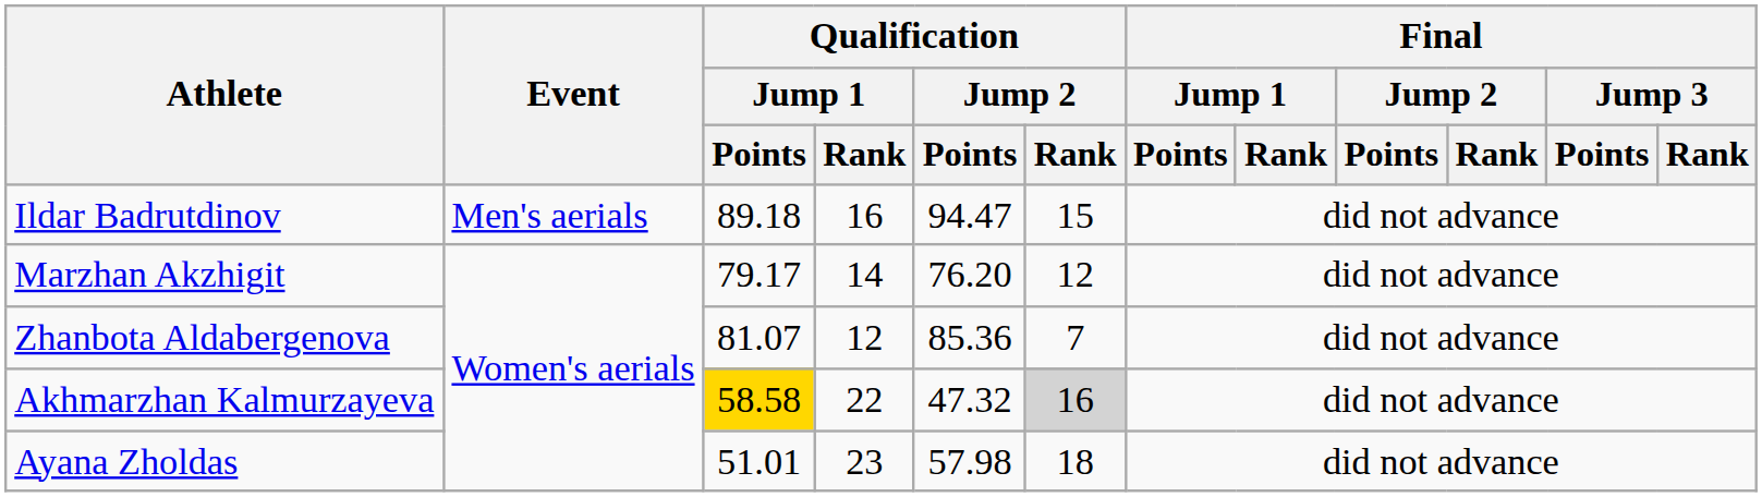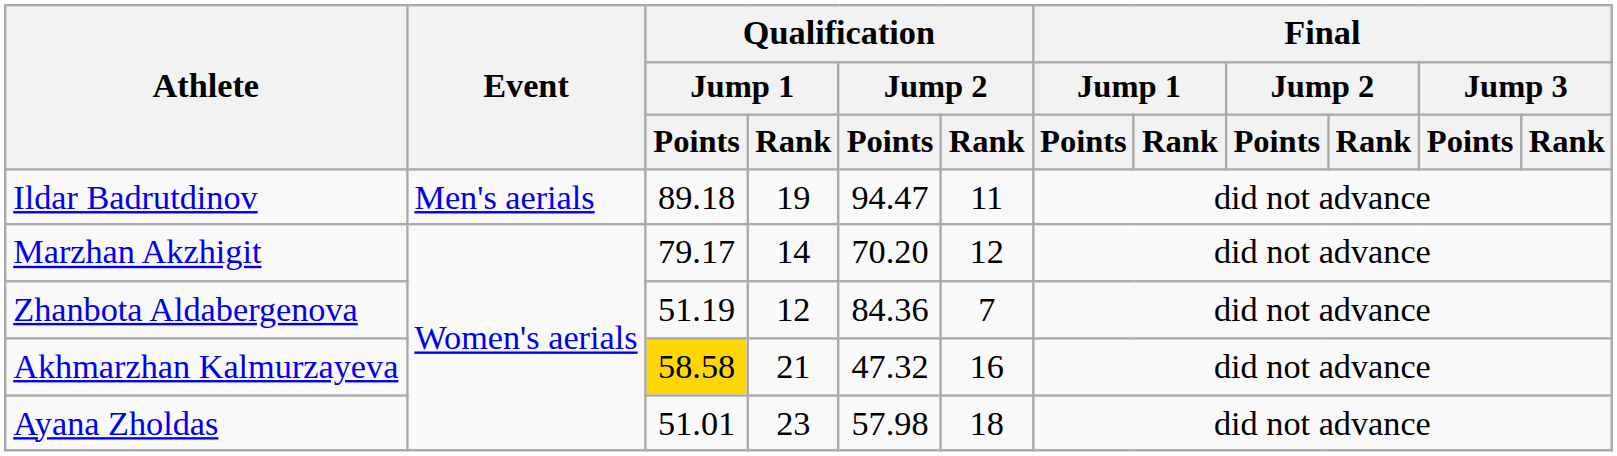 <table class="wikitable" style="font-size:90%">
 <tr>
 <th rowspan="3">Athlete</th>
 <th rowspan="3">Event</th>
 <th colspan="4">Qualification</th>
 <th colspan="6">Final</th>
 </tr>
 <tr style="font-size:95%">
 <th colspan=2>Jump 1</th>
 <th colspan=2>Jump 2</th>
 <th colspan=2>Jump 1</th>
 <th colspan=2>Jump 2</th>
 <th colspan=2>Jump 3</th>
 </tr>
 <tr style="font-size:95%">
 <th>Points</th>
 <th>Rank</th>
 <th>Points</th>
 <th>Rank</th>
 <th>Points</th>
 <th>Rank</th>
 <th>Points</th>
 <th>Rank</th>
 <th>Points</th>
 <th>Rank</th>
 </tr>
 <tr align=center>
 <td align=left><a href='#'>Ildar Badrutdinov</a></td>
 <td align=left><a href='#'>Men's aerials</a></td>
 <td>89.18</td>
-<td>16</td>
+<td>19</td>
 <td>94.47</td>
-<td>15</td>
+<td>11</td>
 <td colspan=6>did not advance</td>
 </tr>
 <tr align=center>
 <td align=left><a href='#'>Marzhan Akzhigit</a></td>
 <td align=left rowspan="4"><a href='#'>Women's aerials</a></td>
 <td>79.17</td>
 <td>14</td>
-<td>76.20</td>
+<td>70.20</td>
 <td>12</td>
 <td colspan=6>did not advance</td>
 </tr>
 <tr align=center>
 <td align=left><a href='#'>Zhanbota Aldabergenova</a></td>
-<td>81.07</td>
+<td>51.19</td>
 <td>12</td>
-<td>85.36</td>
+<td>84.36</td>
 <td>7</td>
 <td colspan=6>did not advance</td>
 </tr>
 <tr align=center>
 <td align=left><a href='#'>Akhmarzhan Kalmurzayeva</a></td>
 <td style="background: gold;">58.58</td>
-<td>22</td>
+<td>21</td>
 <td>47.32</td>
-<td style="background: lightgrey;">16</td>
+<td>16</td>
 <td colspan=6>did not advance</td>
 </tr>
 <tr align=center>
 <td align=left><a href='#'>Ayana Zholdas</a></td>
 <td>51.01</td>
 <td>23</td>
 <td>57.98</td>
 <td>18</td>
 <td colspan=6>did not advance</td>
 </tr>
 </table>
